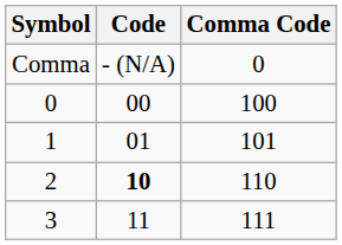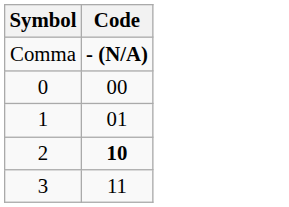 <table class="wikitable" style="text-align: center;">
 <tr>
 <th>Symbol</th>
 <th>Code</th>
-<th>Comma Code</th>
 </tr>
 <tr>
 <td>Comma</td>
-<td>- (N/A)</td>
-<td>0</td>
+<td><strong>- (N/A)</strong></td>
 </tr>
 <tr>
 <td>0</td>
 <td>00</td>
-<td>100</td>
 </tr>
 <tr>
 <td>1</td>
 <td>01</td>
-<td>101</td>
 </tr>
 <tr>
 <td>2</td>
 <td><strong>10</strong></td>
-<td>110</td>
 </tr>
 <tr>
 <td>3</td>
 <td>11</td>
-<td>111</td>
 </tr>
 </table>
